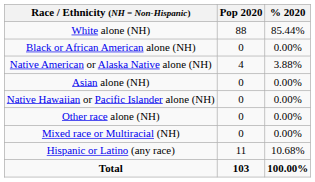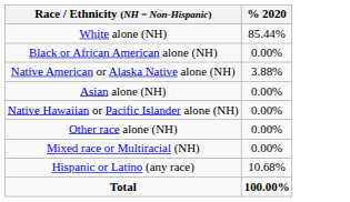 <table class="wikitable" style="text-align:center;">
 <tr>
 <th>Race / Ethnicity <small>(<em>NH = Non-Hispanic</em>)</small></th>
-<th>Pop 2020</th>
 <th>% 2020</th>
 </tr>
 <tr>
 <td><a href='#'>White</a> alone (NH)</td>
-<td>88</td>
 <td>85.44%</td>
 </tr>
 <tr>
 <td><a href='#'>Black or African American</a> alone (NH)</td>
-<td>0</td>
 <td>0.00%</td>
 </tr>
 <tr>
 <td><a href='#'>Native American</a> or <a href='#'>Alaska Native</a> alone (NH)</td>
-<td>4</td>
 <td>3.88%</td>
 </tr>
 <tr>
 <td><a href='#'>Asian</a> alone (NH)</td>
-<td>0</td>
 <td>0.00%</td>
 </tr>
 <tr>
 <td><a href='#'>Native Hawaiian</a> or <a href='#'>Pacific Islander</a> alone (NH)</td>
-<td>0</td>
 <td>0.00%</td>
 </tr>
 <tr>
 <td><a href='#'>Other race</a> alone (NH)</td>
-<td>0</td>
 <td>0.00%</td>
 </tr>
 <tr>
 <td><a href='#'>Mixed race or Multiracial</a> (NH)</td>
-<td>0</td>
 <td>0.00%</td>
 </tr>
 <tr>
 <td><a href='#'>Hispanic or Latino</a> (any race)</td>
-<td>11</td>
 <td>10.68%</td>
 </tr>
 <tr>
 <td><strong>Total</strong></td>
-<td><strong>103</strong></td>
 <td><strong>100.00%</strong></td>
 </tr>
 </table>
